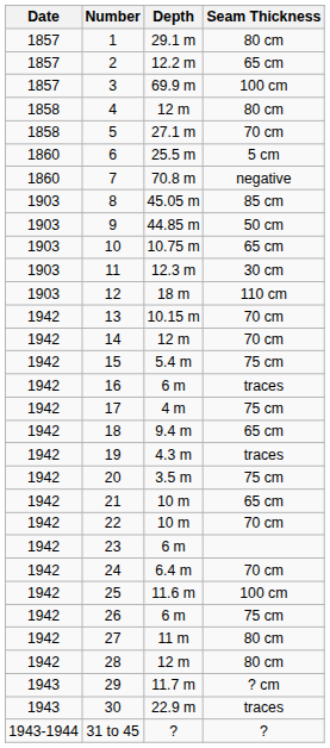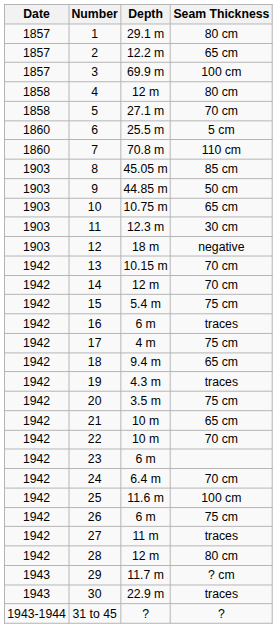 <table class="wikitable alternance" style="font-size:90%; text-align:center;">
 <tr>
 <th>Date</th>
 <th>Number</th>
 <th>Depth</th>
 <th>Seam Thickness</th>
 </tr>
 <tr>
 <td>1857</td>
 <td>1</td>
 <td>29.1 m</td>
 <td>80 cm</td>
 </tr>
 <tr>
 <td>1857</td>
 <td>2</td>
 <td>12.2 m</td>
 <td>65 cm</td>
 </tr>
 <tr>
 <td>1857</td>
 <td>3</td>
 <td>69.9 m</td>
 <td>100 cm</td>
 </tr>
 <tr>
 <td>1858</td>
 <td>4</td>
 <td>12 m</td>
 <td>80 cm</td>
 </tr>
 <tr>
 <td>1858</td>
 <td>5</td>
 <td>27.1 m</td>
 <td>70 cm</td>
 </tr>
 <tr>
 <td>1860</td>
 <td>6</td>
 <td>25.5 m</td>
 <td>5 cm</td>
 </tr>
 <tr>
 <td>1860</td>
 <td>7</td>
 <td>70.8 m</td>
-<td>negative</td>
+<td>110 cm</td>
 </tr>
 <tr>
 <td>1903</td>
 <td>8</td>
 <td>45.05 m</td>
 <td>85 cm</td>
 </tr>
 <tr>
 <td>1903</td>
 <td>9</td>
 <td>44.85 m</td>
 <td>50 cm</td>
 </tr>
 <tr>
 <td>1903</td>
 <td>10</td>
 <td>10.75 m</td>
 <td>65 cm</td>
 </tr>
 <tr>
 <td>1903</td>
 <td>11</td>
 <td>12.3 m</td>
 <td>30 cm</td>
 </tr>
 <tr>
 <td>1903</td>
 <td>12</td>
 <td>18 m</td>
-<td>110 cm</td>
+<td>negative</td>
 </tr>
 <tr>
 <td>1942</td>
 <td>13</td>
 <td>10.15 m</td>
 <td>70 cm</td>
 </tr>
 <tr>
 <td>1942</td>
 <td>14</td>
 <td>12 m</td>
 <td>70 cm</td>
 </tr>
 <tr>
 <td>1942</td>
 <td>15</td>
 <td>5.4 m</td>
 <td>75 cm</td>
 </tr>
 <tr>
 <td>1942</td>
 <td>16</td>
 <td>6 m</td>
 <td>traces</td>
 </tr>
 <tr>
 <td>1942</td>
 <td>17</td>
 <td>4 m</td>
 <td>75 cm</td>
 </tr>
 <tr>
 <td>1942</td>
 <td>18</td>
 <td>9.4 m</td>
 <td>65 cm</td>
 </tr>
 <tr>
 <td>1942</td>
 <td>19</td>
 <td>4.3 m</td>
 <td>traces</td>
 </tr>
 <tr>
 <td>1942</td>
 <td>20</td>
 <td>3.5 m</td>
 <td>75 cm</td>
 </tr>
 <tr>
 <td>1942</td>
 <td>21</td>
 <td>10 m</td>
 <td>65 cm</td>
 </tr>
 <tr>
 <td>1942</td>
 <td>22</td>
 <td>10 m</td>
 <td>70 cm</td>
 </tr>
 <tr>
 <td>1942</td>
 <td>23</td>
 <td>6 m</td>
 <td></td>
 </tr>
 <tr>
 <td>1942</td>
 <td>24</td>
 <td>6.4 m</td>
 <td>70 cm</td>
 </tr>
 <tr>
 <td>1942</td>
 <td>25</td>
 <td>11.6 m</td>
 <td>100 cm</td>
 </tr>
 <tr>
 <td>1942</td>
 <td>26</td>
 <td>6 m</td>
 <td>75 cm</td>
 </tr>
 <tr>
 <td>1942</td>
 <td>27</td>
 <td>11 m</td>
-<td>80 cm</td>
+<td>traces</td>
 </tr>
 <tr>
 <td>1942</td>
 <td>28</td>
 <td>12 m</td>
 <td>80 cm</td>
 </tr>
 <tr>
 <td>1943</td>
 <td>29</td>
 <td>11.7 m</td>
 <td>? cm</td>
 </tr>
 <tr>
 <td>1943</td>
 <td>30</td>
 <td>22.9 m</td>
 <td>traces</td>
 </tr>
 <tr>
 <td>1943-1944</td>
 <td>31 to 45</td>
 <td>?</td>
 <td>?</td>
 </tr>
 </table>
